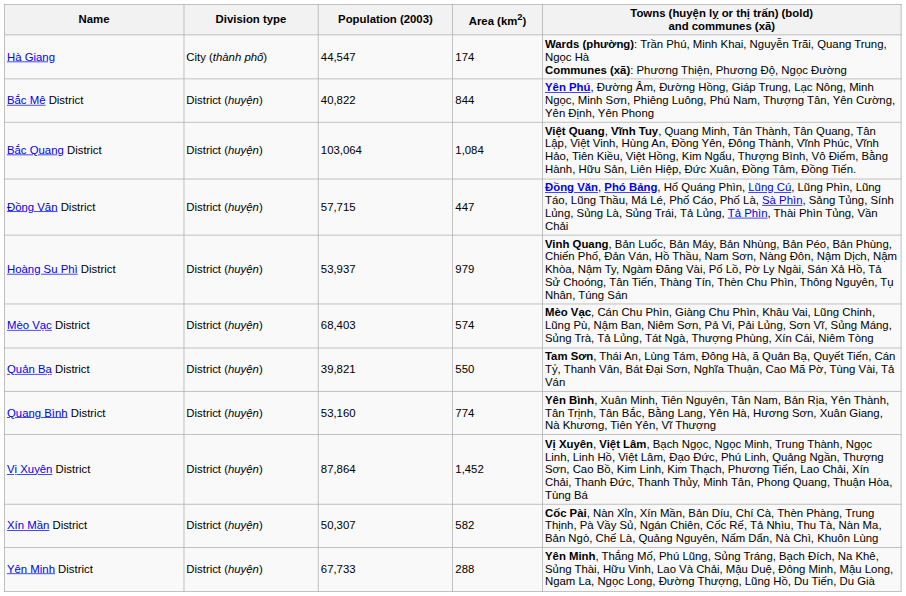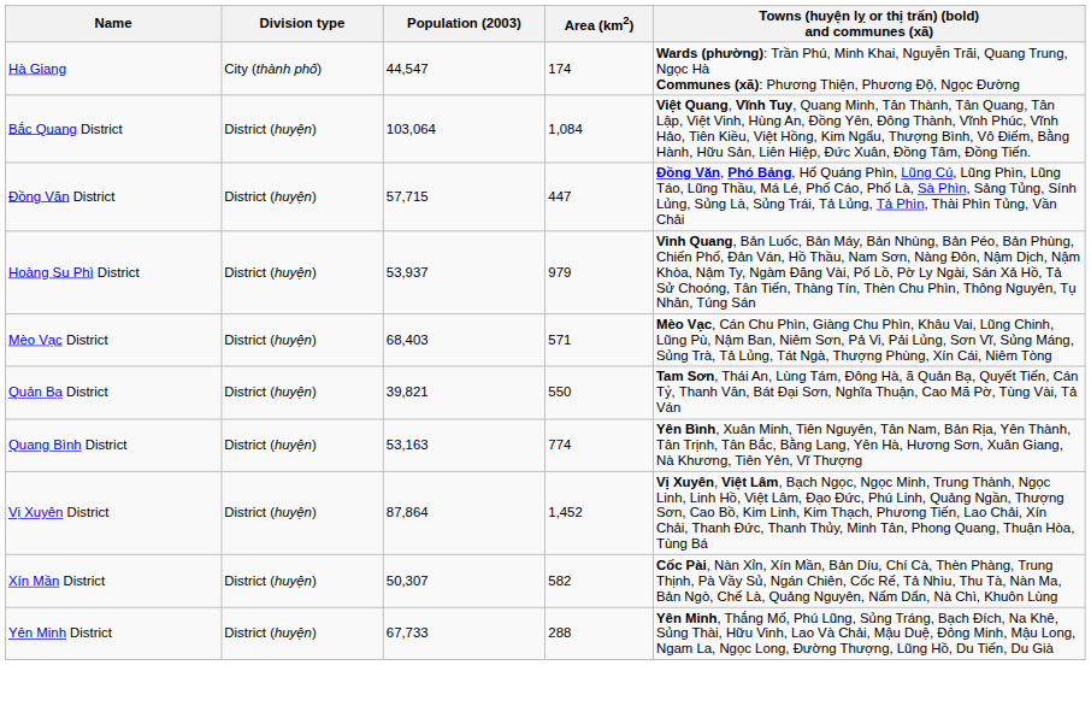 <table class="wikitable" width= "100%">
 <tr>
 <th width=20%>Name</th>
 <th width=15%>Division type</th>
 <th width=15%>Population (2003)</th>
 <th width=10%>Area (km<sup>2</sup>)</th>
 <th width=40%>Towns (huyện lỵ or thị trấn) (bold)<br>and communes (xã)</th>
 </tr>
 <tr>
 <td><a href='#'>Hà Giang</a></td>
 <td>City (<em>thành phố</em>)</td>
 <td>44,547</td>
 <td>174</td>
 <td><strong>Wards (phường)</strong>: Trần Phú, Minh Khai, Nguyễn Trãi, Quang Trung, Ngọc Hà<br><strong>Communes (xã)</strong>: Phương Thiện, Phương Độ, Ngọc Đường</td>
-</tr>
-<tr>
-<td><a href='#'>Bắc Mê</a> District</td>
-<td>District (<em>huyện</em>)</td>
-<td>40,822</td>
-<td>844</td>
-<td><strong><a href='#'>Yên Phú</a></strong>, Đường Âm, Đường Hồng, Giáp Trung, Lạc Nông, Minh Ngọc, Minh Sơn, Phiêng Luông, Phú Nam, Thượng Tân, Yên Cường, Yên Định, Yên Phong</td>
 </tr>
 <tr>
 <td><a href='#'>Bắc Quang</a> District</td>
 <td>District (<em>huyện</em>)</td>
 <td>103,064</td>
 <td>1,084</td>
 <td><strong>Việt Quang</strong>, <strong>Vĩnh Tuy</strong>, Quang Minh, Tân Thành, Tân Quang, Tân Lập, Việt Vinh, Hùng An, Đồng Yên, Đông Thành, Vĩnh Phúc, Vĩnh Hảo, Tiên Kiều, Việt Hồng, Kim Ngẩu, Thượng Bình, Vô Điếm, Bằng Hành, Hữu Sản, Liên Hiệp, Đức Xuân, Đồng Tâm, Đồng Tiến.</td>
 </tr>
 <tr>
 <td><a href='#'>Đồng Văn</a> District</td>
 <td>District (<em>huyện</em>)</td>
 <td>57,715</td>
 <td>447</td>
 <td><strong><a href='#'>Đồng Văn</a></strong>, <strong><a href='#'>Phó Bảng</a></strong>, Hố Quáng Phìn, <a href='#'>Lũng Cú</a>, Lũng Phìn, Lũng Táo, Lũng Thầu, Má Lé, Phố Cáo, Phố Là, <a href='#'>Sà Phìn</a>, Sảng Tủng, Sính Lủng, Sủng Là, Sủng Trái, Tả Lủng, <a href='#'>Tả Phìn</a>, Thài Phìn Tủng, Vần Chải</td>
 </tr>
 <tr>
 <td><a href='#'>Hoàng Su Phì</a> District</td>
 <td>District (<em>huyện</em>)</td>
 <td>53,937</td>
 <td>979</td>
 <td><strong>Vinh Quang</strong>, Bản Luốc, Bản Máy, Bản Nhùng, Bản Péo, Bản Phùng, Chiến Phố, Đản Ván, Hồ Thầu, Nam Sơn, Nàng Đôn, Nậm Dịch, Nậm Khòa, Nậm Ty, Ngàm Đăng Vài, Pố Lồ, Pờ Ly Ngài, Sán Xả Hồ, Tả Sử Choóng, Tân Tiến, Thàng Tín, Thèn Chu Phìn, Thông Nguyên, Tụ Nhân, Túng Sán</td>
 </tr>
 <tr>
 <td><a href='#'>Mèo Vạc</a> District</td>
 <td>District (<em>huyện</em>)</td>
 <td>68,403</td>
-<td>574</td>
+<td>571</td>
 <td><strong>Mèo Vạc</strong>, Cán Chu Phìn, Giàng Chu Phìn, Khâu Vai, Lũng Chinh, Lũng Pù, Nậm Ban, Niêm Sơn, Pả Vi, Pải Lủng, Sơn Vĩ, Sủng Máng, Sủng Trà, Tả Lủng, Tát Ngà, Thượng Phùng, Xín Cái, Niêm Tòng</td>
 </tr>
 <tr>
 <td><a href='#'>Quản Bạ</a> District</td>
 <td>District (<em>huyện</em>)</td>
 <td>39,821</td>
 <td>550</td>
 <td><strong>Tam Sơn</strong>, Thái An, Lùng Tám, Đông Hà, ã Quản Bạ, Quyết Tiến, Cán Tỷ, Thanh Vân, Bát Đại Sơn, Nghĩa Thuận, Cao Mã Pờ, Tùng Vài, Tả Ván</td>
 </tr>
 <tr>
 <td><a href='#'>Quang Bình</a> District</td>
 <td>District (<em>huyện</em>)</td>
-<td>53,160</td>
+<td>53,163</td>
 <td>774</td>
 <td><strong>Yên Bình</strong>, Xuân Minh, Tiên Nguyên, Tân Nam, Bản Rịa, Yên Thành, Tân Trịnh, Tân Bắc, Bằng Lang, Yên Hà, Hương Sơn, Xuân Giang, Nà Khương, Tiên Yên, Vĩ Thượng</td>
 </tr>
 <tr>
 <td><a href='#'>Vị Xuyên</a> District</td>
 <td>District (<em>huyện</em>)</td>
 <td>87,864</td>
 <td>1,452</td>
 <td><strong>Vị Xuyên</strong>, <strong>Việt Lâm</strong>, Bạch Ngọc, Ngọc Minh, Trung Thành, Ngọc Linh, Linh Hồ, Việt Lâm, Đạo Đức, Phú Linh, Quảng Ngần, Thượng Sơn, Cao Bồ, Kim Linh, Kim Thạch, Phương Tiến, Lao Chải, Xín Chải, Thanh Đức, Thanh Thủy, Minh Tân, Phong Quang, Thuận Hòa, Tùng Bá</td>
 </tr>
 <tr>
 <td><a href='#'>Xín Mần</a> District</td>
 <td>District (<em>huyện</em>)</td>
 <td>50,307</td>
 <td>582</td>
 <td><strong>Cốc Pài</strong>, Nàn Xỉn, Xín Mần, Bản Díu, Chí Cà, Thèn Phàng, Trung Thịnh, Pà Vầy Sủ, Ngán Chiên, Cốc Rế, Tả Nhìu, Thu Tà, Nàn Ma, Bản Ngò, Chế Là, Quảng Nguyên, Nấm Dẩn, Nà Chì, Khuôn Lùng</td>
 </tr>
 <tr>
 <td><a href='#'>Yên Minh</a> District</td>
 <td>District (<em>huyện</em>)</td>
 <td>67,733</td>
 <td>288</td>
 <td><strong>Yên Minh</strong>, Thắng Mố, Phú Lũng, Sủng Tráng, Bạch Đích, Na Khê, Sủng Thài, Hữu Vinh, Lao Và Chải, Mậu Duệ, Đông Minh, Mậu Long, Ngam La, Ngọc Long, Đường Thượng, Lũng Hồ, Du Tiến, Du Già</td>
 </tr>
 </table>
